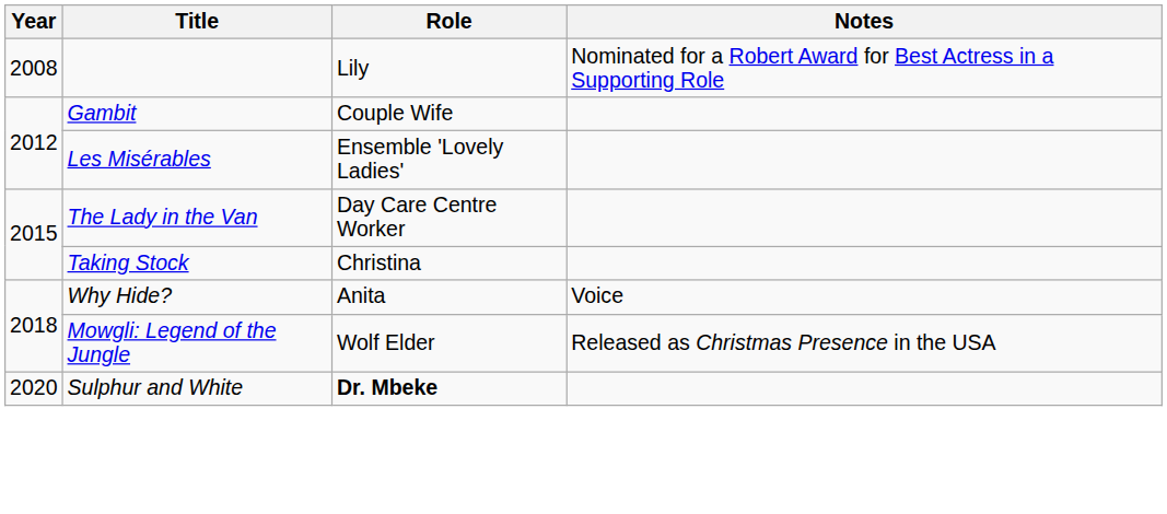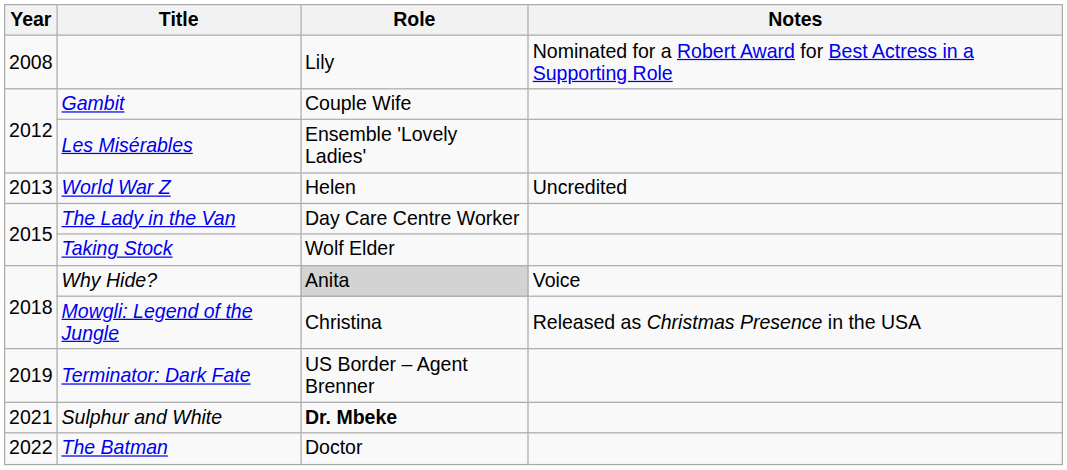 <table class="wikitable sortable">
 <tr>
 <th>Year</th>
 <th>Title</th>
 <th>Role</th>
 <th class="unsortable">Notes</th>
 </tr>
 <tr>
 <td>2008</td>
 <td><em></em></td>
 <td>Lily</td>
 <td>Nominated for a <a href='#'>Robert Award</a> for <a href='#'>Best Actress in a Supporting Role</a></td>
 </tr>
 <tr>
 <td rowspan="2">2012</td>
 <td><a href='#'><em>Gambit</em></a></td>
 <td>Couple Wife</td>
 <td></td>
 </tr>
 <tr>
 <td><a href='#'><em>Les Misérables</em></a></td>
 <td>Ensemble 'Lovely Ladies'</td>
 <td></td>
 </tr>
 <tr>
+<td>2013</td>
+<td><em><a href='#'>World War Z</a></em></td>
+<td>Helen</td>
+<td>Uncredited</td>
+</tr>
+<tr>
 <td rowspan="2">2015</td>
 <td><em><a href='#'>The Lady in the Van</a></em></td>
 <td>Day Care Centre Worker</td>
 <td></td>
 </tr>
 <tr>
 <td><em><a href='#'>Taking Stock</a></em></td>
-<td>Christina</td>
+<td>Wolf Elder</td>
 <td></td>
 </tr>
 <tr>
 <td rowspan="2">2018</td>
 <td><em>Why Hide?</em></td>
-<td>Anita</td>
+<td style="background: lightgrey;">Anita</td>
 <td>Voice</td>
 </tr>
 <tr>
 <td><em><a href='#'>Mowgli: Legend of the Jungle</a></em></td>
-<td>Wolf Elder</td>
+<td>Christina</td>
 <td>Released as <em>Christmas Presence</em> in the USA</td>
 </tr>
 <tr>
-<td>2020</td>
+<td>2019</td>
+<td><em><a href='#'>Terminator: Dark Fate</a></em></td>
+<td>US Border – Agent Brenner</td>
+<td></td>
+</tr>
+<tr>
+<td>2021</td>
 <td><em>Sulphur and White</em></td>
 <td><strong>Dr. Mbeke</strong></td>
 <td></td>
 </tr>
+<tr>
+<td>2022</td>
+<td><em><a href='#'>The Batman</a></em></td>
+<td>Doctor</td>
+<td></td>
+</tr>
 </table>
